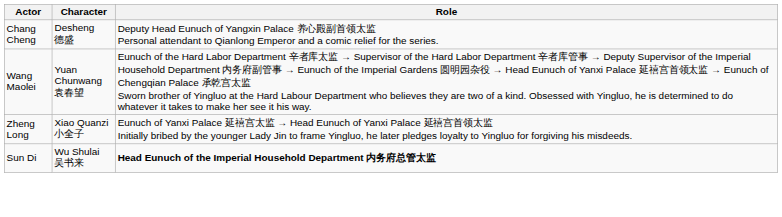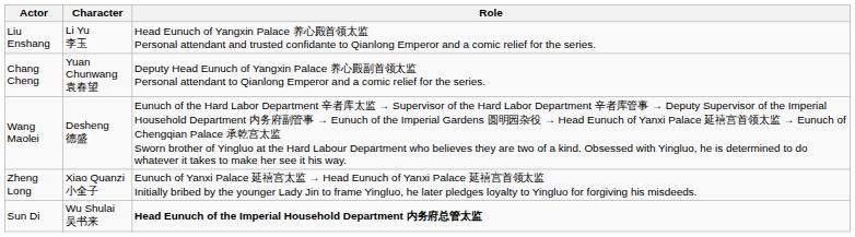 <table class="wikitable">
 <tr>
 <th>Actor</th>
 <th>Character</th>
 <th>Role</th>
 </tr>
 <tr>
+<td>Liu Enshang</td>
+<td>Li Yu<br>李玉</td>
+<td>Head Eunuch of Yangxin Palace 养心殿首领太监<br>Personal attendant and trusted confidante to Qianlong Emperor and a comic relief for the series.</td>
+</tr>
+<tr>
 <td>Chang Cheng</td>
-<td>Desheng<br>德盛</td>
+<td>Yuan Chunwang<br>袁春望</td>
 <td>Deputy Head Eunuch of Yangxin Palace 养心殿副首领太监<br>Personal attendant to Qianlong Emperor and a comic relief for the series.</td>
 </tr>
 <tr>
 <td>Wang Maolei</td>
-<td>Yuan Chunwang<br>袁春望</td>
+<td>Desheng<br>德盛</td>
 <td>Eunuch of the Hard Labor Department 辛者库太监 → Supervisor of the Hard Labor Department 辛者库管事 → Deputy Supervisor of the Imperial Household Department 内务府副管事 → Eunuch of the Imperial Gardens 圆明园杂役 → Head Eunuch of Yanxi Palace 延禧宫首领太监 → Eunuch of Chengqian Palace 承乾宫太监<br>Sworn brother of Yingluo at the Hard Labour Department who believes they are two of a kind. Obsessed with Yingluo, he is determined to do whatever it takes to make her see it his way.</td>
 </tr>
 <tr>
 <td>Zheng Long</td>
 <td>Xiao Quanzi<br>小全子</td>
 <td>Eunuch of Yanxi Palace 延禧宫太监 → Head Eunuch of Yanxi Palace 延禧宫首领太监<br>Initially bribed by the younger Lady Jin to frame Yingluo, he later pledges loyalty to Yingluo for forgiving his misdeeds.</td>
 </tr>
 <tr>
 <td>Sun Di</td>
 <td>Wu Shulai<br>吴书来</td>
 <td><strong>Head Eunuch of the Imperial Household Department 内务府总管太监</strong></td>
 </tr>
 </table>
